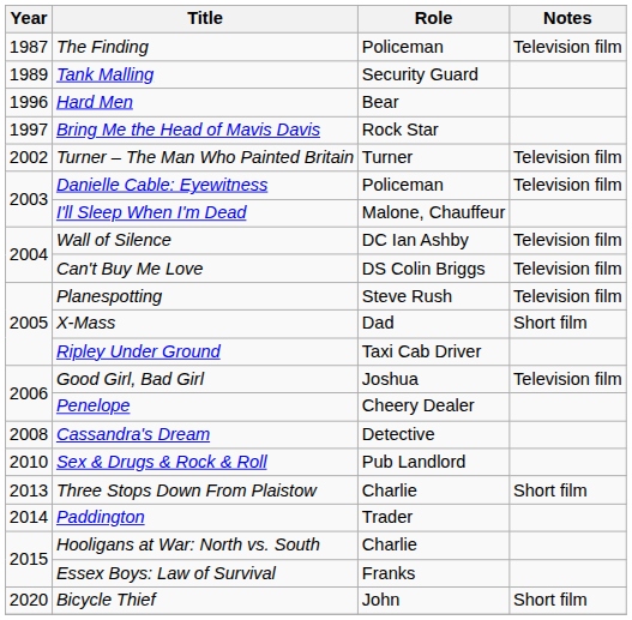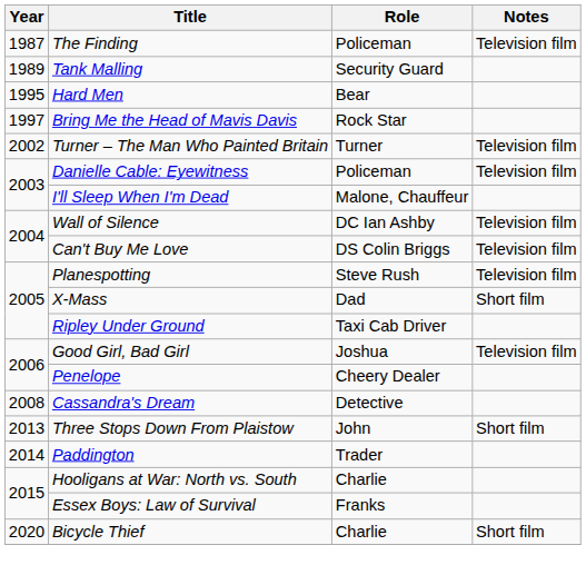 <table class="wikitable sortable">
 <tr>
 <th>Year</th>
 <th>Title</th>
 <th>Role</th>
 <th>Notes</th>
 </tr>
 <tr>
 <td>1987</td>
 <td><em>The Finding</em></td>
 <td>Policeman</td>
 <td>Television film</td>
 </tr>
 <tr>
 <td>1989</td>
 <td><em><a href='#'>Tank Malling</a></em></td>
 <td>Security Guard</td>
 <td></td>
 </tr>
 <tr>
-<td>1996</td>
+<td>1995</td>
 <td><em><a href='#'>Hard Men</a></em></td>
 <td>Bear</td>
 <td></td>
 </tr>
 <tr>
 <td>1997</td>
 <td><em><a href='#'>Bring Me the Head of Mavis Davis</a></em></td>
 <td>Rock Star</td>
 <td></td>
 </tr>
 <tr>
 <td>2002</td>
 <td><em>Turner – The Man Who Painted Britain</em></td>
 <td>Turner</td>
 <td>Television film</td>
 </tr>
 <tr>
 <td rowspan="2">2003</td>
 <td><em><a href='#'>Danielle Cable: Eyewitness</a></em></td>
 <td>Policeman</td>
 <td>Television film</td>
 </tr>
 <tr>
 <td><em><a href='#'>I'll Sleep When I'm Dead</a></em></td>
 <td>Malone, Chauffeur</td>
 <td></td>
 </tr>
 <tr>
 <td rowspan="2">2004</td>
 <td><em>Wall of Silence</em></td>
 <td>DC Ian Ashby</td>
 <td>Television film</td>
 </tr>
 <tr>
 <td><em>Can't Buy Me Love</em></td>
 <td>DS Colin Briggs</td>
 <td>Television film</td>
 </tr>
 <tr>
 <td rowspan="3">2005</td>
 <td><em>Planespotting</em></td>
 <td>Steve Rush</td>
 <td>Television film</td>
 </tr>
 <tr>
 <td><em>X-Mass</em></td>
 <td>Dad</td>
 <td>Short film</td>
 </tr>
 <tr>
 <td><em><a href='#'>Ripley Under Ground</a></em></td>
 <td>Taxi Cab Driver</td>
 <td></td>
 </tr>
 <tr>
 <td rowspan="2">2006</td>
 <td><em>Good Girl, Bad Girl</em></td>
 <td>Joshua</td>
 <td>Television film</td>
 </tr>
 <tr>
 <td><em><a href='#'>Penelope</a></em></td>
 <td>Cheery Dealer</td>
 <td></td>
 </tr>
 <tr>
 <td>2008</td>
 <td><em><a href='#'>Cassandra's Dream</a></em></td>
 <td>Detective</td>
 <td></td>
 </tr>
 <tr>
-<td>2010</td>
-<td><em><a href='#'>Sex & Drugs & Rock & Roll</a></em></td>
-<td>Pub Landlord</td>
-<td></td>
-</tr>
-<tr>
 <td>2013</td>
 <td><em>Three Stops Down From Plaistow</em></td>
-<td>Charlie</td>
+<td>John</td>
 <td>Short film</td>
 </tr>
 <tr>
 <td>2014</td>
 <td><em><a href='#'>Paddington</a></em></td>
 <td>Trader</td>
 <td></td>
 </tr>
 <tr>
 <td rowspan="2">2015</td>
 <td><em>Hooligans at War: North vs. South</em></td>
 <td>Charlie</td>
 <td></td>
 </tr>
 <tr>
 <td><em>Essex Boys: Law of Survival</em></td>
 <td>Franks</td>
 <td></td>
 </tr>
 <tr>
 <td>2020</td>
 <td><em>Bicycle Thief</em></td>
-<td>John</td>
+<td>Charlie</td>
 <td>Short film</td>
 </tr>
 <tr>
 </tr>
 </table>
